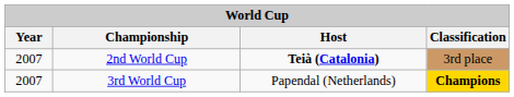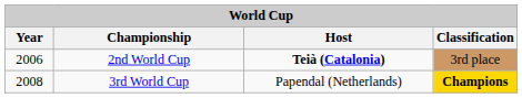 <table class="wikitable" style=font-size:90% width=550>
 <tr align=center style="background:#cccccc;">
 <td colspan=4><strong>World Cup</strong></td>
 </tr>
 <tr align=center style="background:#eeeeee;">
 <th width=10%>Year</th>
 <th width=40%>Championship</th>
 <th width=40%>Host</th>
 <th width=10%>Classification</th>
 </tr>
 <tr align=center>
-<td>2007</td>
+<td>2006</td>
 <td><a href='#'>2nd World Cup</a></td>
 <td><strong>Teià (<a href='#'>Catalonia</a>)</strong></td>
 <td style="background:#cc9966;" align="center">3rd place</td>
 </tr>
 <tr align=center>
-<td>2007</td>
+<td>2008</td>
 <td><a href='#'>3rd World Cup</a></td>
 <td>Papendal (Netherlands)</td>
 <td style="background:gold;" align="center"><strong>Champions</strong></td>
 </tr>
 </table>
